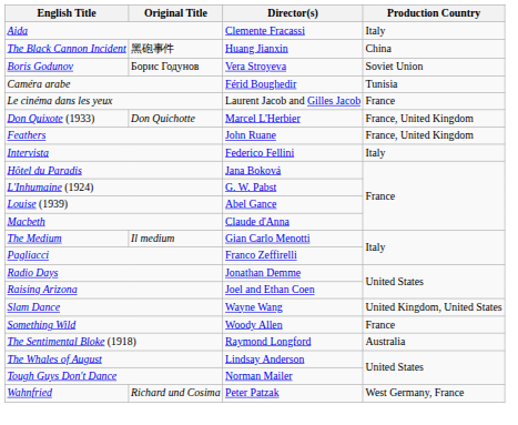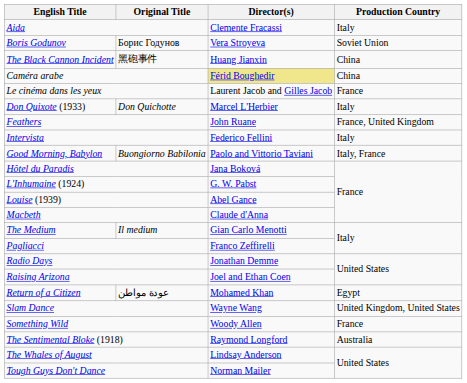 <table class="wikitable">
 <tr>
 <th>English Title</th>
 <th>Original Title</th>
 <th>Director(s)</th>
 <th>Production Country</th>
 </tr>
 <tr>
 <td colspan="2"><em><a href='#'>Aida</a></em></td>
 <td><a href='#'>Clemente Fracassi</a></td>
 <td>Italy</td>
 </tr>
 <tr>
+<td><em><a href='#'>Boris Godunov</a></em></td>
+<td>Борис Годунов</td>
+<td><a href='#'>Vera Stroyeva</a></td>
+<td>Soviet Union</td>
+</tr>
+<tr>
 <td><em><a href='#'>The Black Cannon Incident</a></em></td>
 <td>黑砲事件</td>
 <td><a href='#'>Huang Jianxin</a></td>
 <td>China</td>
 </tr>
 <tr>
-<td><em><a href='#'>Boris Godunov</a></em></td>
-<td>Борис Годунов</td>
-<td><a href='#'>Vera Stroyeva</a></td>
-<td>Soviet Union</td>
-</tr>
-<tr>
 <td colspan="2"><em>Caméra arabe</em></td>
-<td><a href='#'>Férid Boughedir</a></td>
-<td>Tunisia</td>
+<td style="background: khaki;"><a href='#'>Férid Boughedir</a></td>
+<td>China</td>
 </tr>
 <tr>
 <td colspan="2"><em>Le cinéma dans les yeux</em></td>
 <td>Laurent Jacob and <a href='#'>Gilles Jacob</a></td>
 <td>France</td>
 </tr>
 <tr>
 <td><em><a href='#'>Don Quixote</a></em> (1933)</td>
 <td><em>Don Quichotte</em></td>
 <td><a href='#'>Marcel L'Herbier</a></td>
-<td>France, United Kingdom</td>
+<td>Italy</td>
 </tr>
 <tr>
 <td colspan="2"><em><a href='#'>Feathers</a></em></td>
 <td><a href='#'>John Ruane</a></td>
 <td>France, United Kingdom</td>
 </tr>
 <tr>
 <td colspan="2"><em><a href='#'>Intervista</a></em></td>
 <td><a href='#'>Federico Fellini</a></td>
 <td>Italy</td>
+</tr>
+<tr>
+<td><em><a href='#'>Good Morning, Babylon</a></em></td>
+<td><em>Buongiorno Babilonia</em></td>
+<td><a href='#'>Paolo and Vittorio Taviani</a></td>
+<td>Italy, France</td>
 </tr>
 <tr>
 <td colspan="2"><em><a href='#'>Hôtel du Paradis</a></em></td>
 <td><a href='#'>Jana Boková</a></td>
 <td rowspan="4">France</td>
 </tr>
 <tr>
 <td colspan="2"><em><a href='#'>L'Inhumaine</a></em> (1924)</td>
 <td><a href='#'>G. W. Pabst</a></td>
 </tr>
 <tr>
 <td colspan="2"><em><a href='#'>Louise</a></em> (1939)</td>
 <td><a href='#'>Abel Gance</a></td>
 </tr>
 <tr>
 <td colspan="2"><em><a href='#'>Macbeth</a></em></td>
 <td><a href='#'>Claude d'Anna</a></td>
 </tr>
 <tr>
 <td><em><a href='#'>The Medium</a></em></td>
 <td><em>Il medium</em></td>
 <td><a href='#'>Gian Carlo Menotti</a></td>
 <td rowspan="2">Italy</td>
 </tr>
 <tr>
 <td colspan="2"><em><a href='#'>Pagliacci</a></em></td>
 <td><a href='#'>Franco Zeffirelli</a></td>
 </tr>
 <tr>
 <td colspan="2"><em><a href='#'>Radio Days</a></em></td>
 <td><a href='#'>Jonathan Demme</a></td>
 <td rowspan="2">United States</td>
 </tr>
 <tr>
 <td colspan="2"><em><a href='#'>Raising Arizona</a></em></td>
 <td><a href='#'>Joel and Ethan Coen</a></td>
 </tr>
 <tr>
+<td><em><a href='#'>Return of a Citizen</a></em></td>
+<td>عودة مواطن</td>
+<td><a href='#'>Mohamed Khan</a></td>
+<td>Egypt</td>
+</tr>
+<tr>
 <td colspan="2"><em><a href='#'>Slam Dance</a></em></td>
 <td><a href='#'>Wayne Wang</a></td>
 <td>United Kingdom, United States</td>
 </tr>
 <tr>
 <td colspan="2"><em><a href='#'>Something Wild</a></em></td>
 <td><a href='#'>Woody Allen</a></td>
 <td>France</td>
 </tr>
 <tr>
 <td colspan="2"><em><a href='#'>The Sentimental Bloke</a></em> (1918)</td>
 <td><a href='#'>Raymond Longford</a></td>
 <td>Australia</td>
 </tr>
 <tr>
 <td colspan="2"><em><a href='#'>The Whales of August</a></em></td>
 <td><a href='#'>Lindsay Anderson</a></td>
 <td rowspan="2">United States</td>
 </tr>
 <tr>
 <td colspan="2"><em><a href='#'>Tough Guys Don't Dance</a></em></td>
 <td><a href='#'>Norman Mailer</a></td>
 </tr>
-<tr>
-<td><em><a href='#'>Wahnfried</a></em></td>
-<td><em>Richard und Cosima</em></td>
-<td><a href='#'>Peter Patzak</a></td>
-<td>West Germany, France</td>
-</tr>
 </table>
